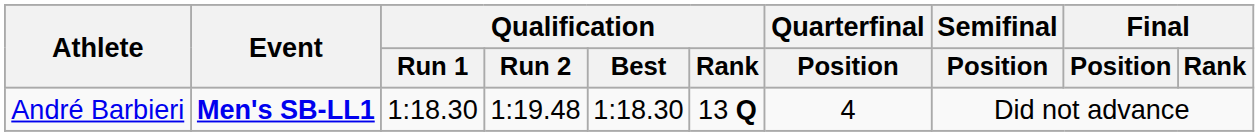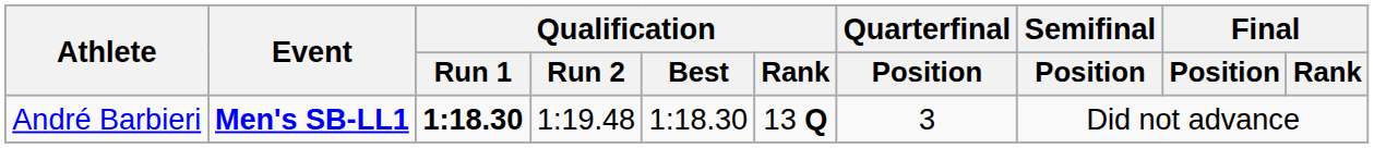 <table class=wikitable style=font-size:90%;text-align:center>
 <tr>
 <th rowspan=2>Athlete</th>
 <th rowspan=2>Event</th>
 <th colspan=4>Qualification</th>
 <th>Quarterfinal</th>
 <th>Semifinal</th>
 <th colspan=2>Final</th>
 </tr>
 <tr style=font-size:95%>
 <th>Run 1</th>
 <th>Run 2</th>
 <th>Best</th>
 <th>Rank</th>
 <th>Position</th>
 <th>Position</th>
 <th>Position</th>
 <th>Rank</th>
 </tr>
 <tr align=center>
 <td align=left><a href='#'>André Barbieri</a></td>
 <td align=left><strong><a href='#'>Men's SB-LL1</a></strong></td>
-<td>1:18.30</td>
+<td><strong>1:18.30</strong></td>
 <td>1:19.48</td>
 <td>1:18.30</td>
 <td>13 <strong>Q</strong></td>
-<td>4</td>
+<td>3</td>
 <td colspan=3>Did not advance</td>
 </tr>
 </table>
